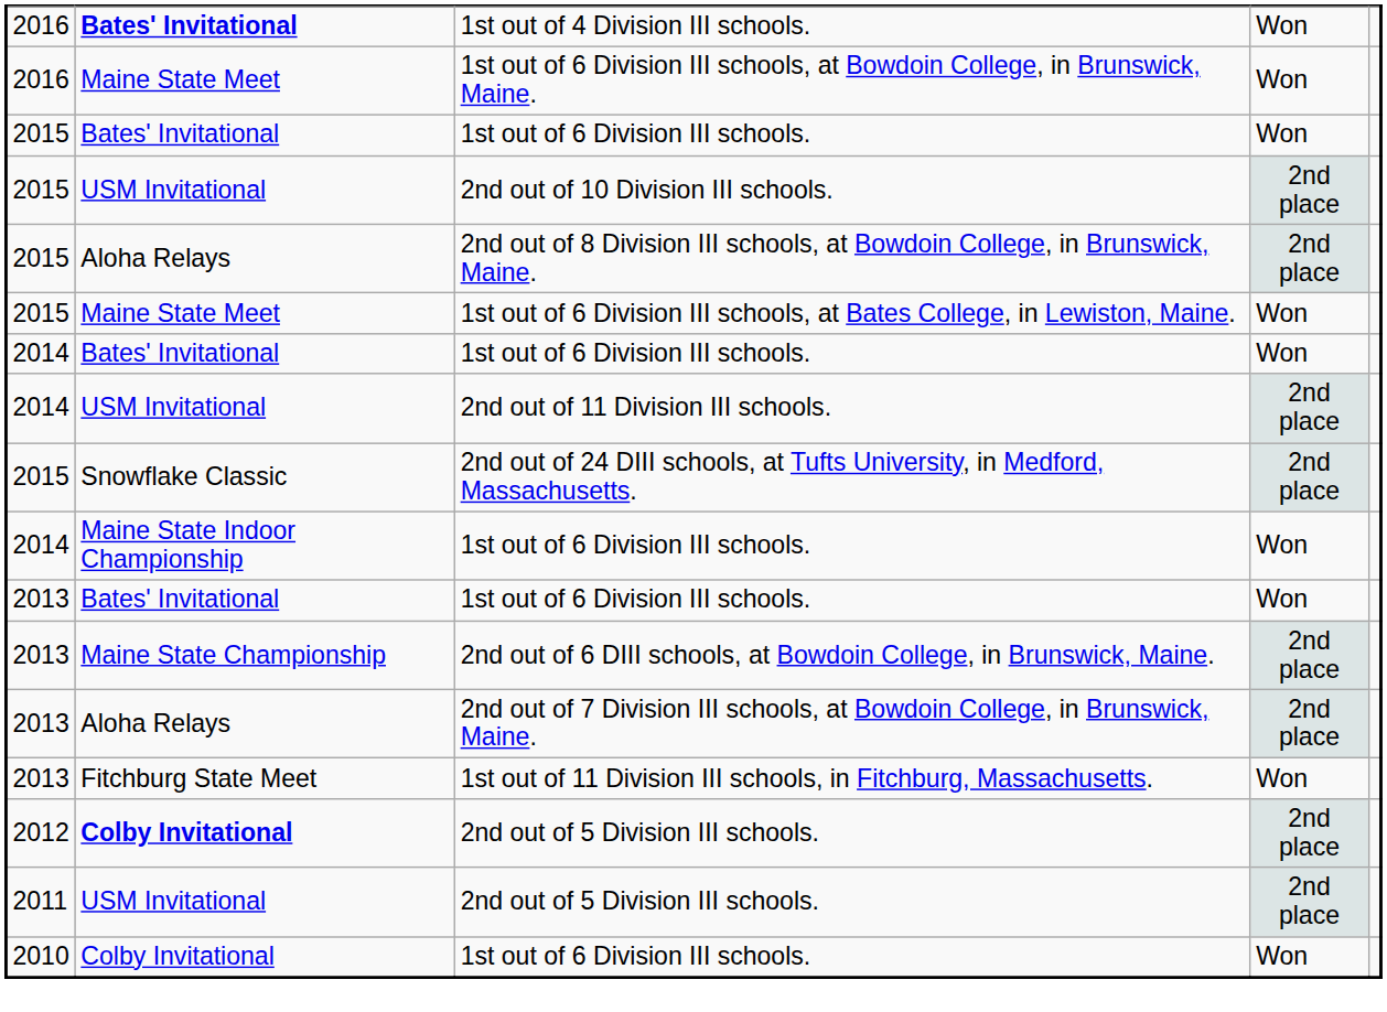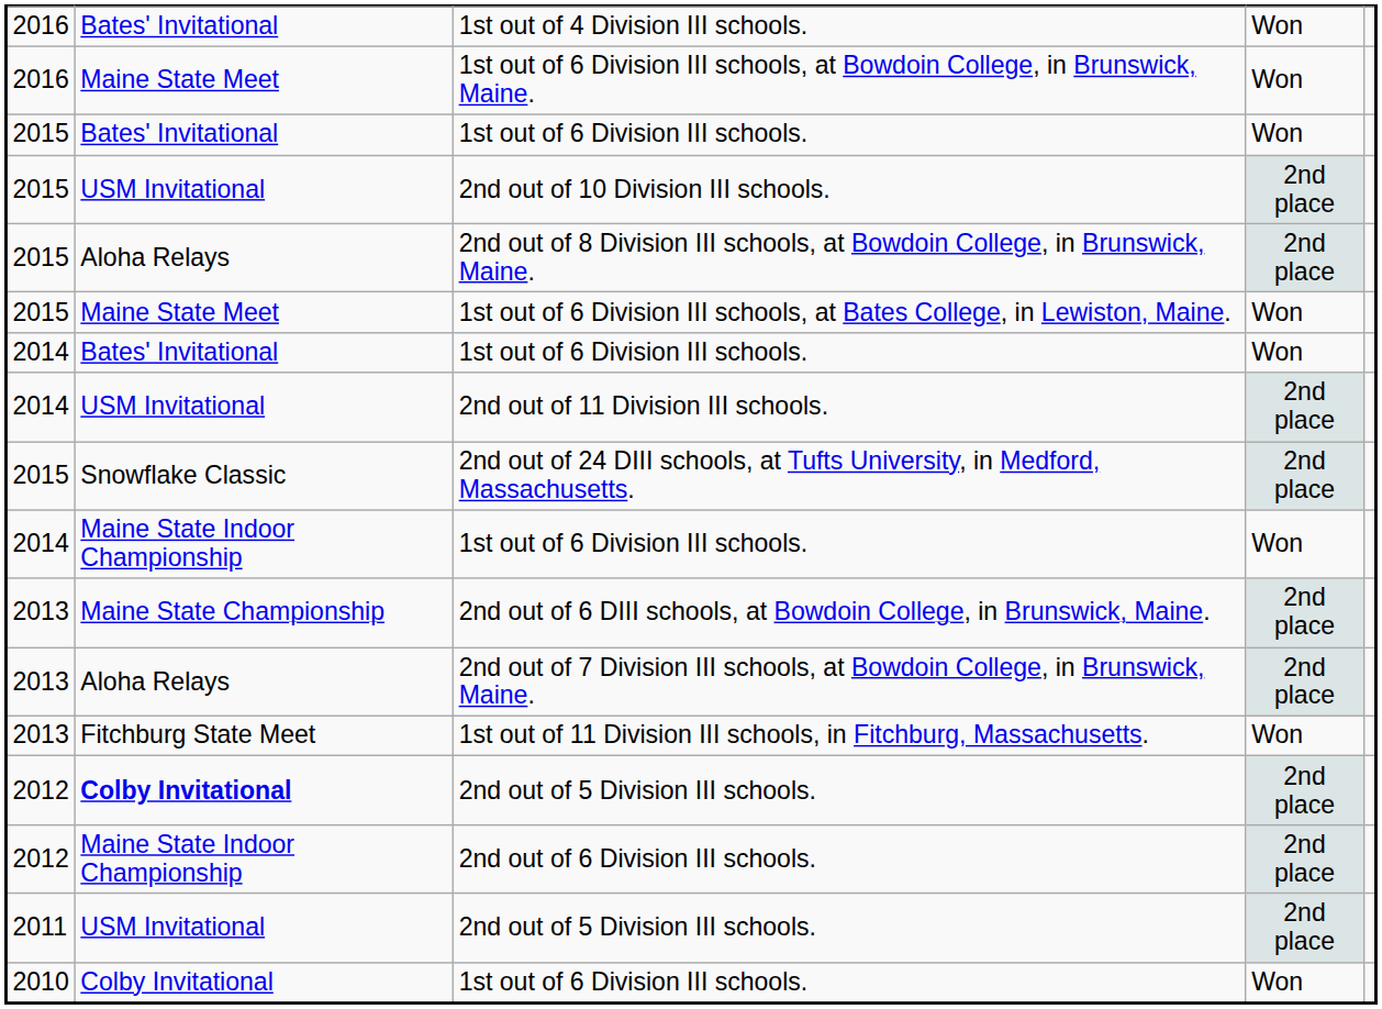 <table class="wikitable sortable" style="margin:0.5em 1em 0.5em 0; border:2px #000000 solid; border-collapse:collapse;" style="text-align:center">
 <tr>
 </tr>
 <tr>
 <td>2016</td>
-<td><strong><a href='#'>Bates' Invitational</a></strong></td>
+<td><a href='#'>Bates' Invitational</a></td>
 <td>1st out of 4 Division III schools.</td>
 <td>Won</td>
 <td></td>
 </tr>
 <tr>
 <td>2016</td>
 <td><a href='#'>Maine State Meet</a></td>
 <td>1st out of 6 Division III schools, at <a href='#'>Bowdoin College</a>, in <a href='#'>Brunswick, Maine</a>.</td>
 <td>Won</td>
 <td></td>
 </tr>
 <tr>
 <td>2015</td>
 <td><a href='#'>Bates' Invitational</a></td>
 <td>1st out of 6 Division III schools.</td>
 <td>Won</td>
 <td></td>
 </tr>
 <tr>
 <td>2015</td>
 <td><a href='#'>USM Invitational</a></td>
 <td>2nd out of 10 Division III schools.</td>
 <td align="center" bgcolor="#DCE5E5">2nd place</td>
 <td></td>
 </tr>
 <tr>
 <td>2015</td>
 <td>Aloha Relays</td>
 <td>2nd out of 8 Division III schools, at <a href='#'>Bowdoin College</a>, in <a href='#'>Brunswick, Maine</a>.</td>
 <td align="center" bgcolor="#DCE5E5">2nd place</td>
 <td></td>
 </tr>
 <tr>
 <td>2015</td>
 <td><a href='#'>Maine State Meet</a></td>
 <td>1st out of 6 Division III schools, at <a href='#'>Bates College</a>, in <a href='#'>Lewiston, Maine</a>.</td>
 <td>Won</td>
 <td></td>
 </tr>
 <tr>
 <td>2014</td>
 <td><a href='#'>Bates' Invitational</a></td>
 <td>1st out of 6 Division III schools.</td>
 <td>Won</td>
 <td></td>
 </tr>
 <tr>
 <td>2014</td>
 <td><a href='#'>USM Invitational</a></td>
 <td>2nd out of 11 Division III schools.</td>
 <td align="center" bgcolor="#DCE5E5">2nd place</td>
 <td></td>
 </tr>
 <tr>
 <td>2015</td>
 <td>Snowflake Classic</td>
 <td>2nd out of 24 DIII schools, at <a href='#'>Tufts University</a>, in <a href='#'>Medford, Massachusetts</a>.</td>
 <td align="center" bgcolor="#DCE5E5">2nd place</td>
 <td></td>
 </tr>
 <tr>
 <td>2014</td>
 <td><a href='#'>Maine State Indoor Championship</a></td>
 <td>1st out of 6 Division III schools.</td>
 <td>Won</td>
 <td></td>
 </tr>
 <tr>
 <td>2013</td>
-<td><a href='#'>Bates' Invitational</a></td>
-<td>1st out of 6 Division III schools.</td>
-<td>Won</td>
-<td></td>
-</tr>
-<tr>
-<td>2013</td>
 <td><a href='#'>Maine State Championship</a></td>
 <td>2nd out of 6 DIII schools, at <a href='#'>Bowdoin College</a>, in <a href='#'>Brunswick, Maine</a>.</td>
 <td align="center" bgcolor="#DCE5E5">2nd place</td>
 <td></td>
 </tr>
 <tr>
 <td>2013</td>
 <td>Aloha Relays</td>
 <td>2nd out of 7 Division III schools, at <a href='#'>Bowdoin College</a>, in <a href='#'>Brunswick, Maine</a>.</td>
 <td align="center" bgcolor="#DCE5E5">2nd place</td>
 <td></td>
 </tr>
 <tr>
 <td>2013</td>
 <td>Fitchburg State Meet</td>
 <td>1st out of 11 Division III schools, in <a href='#'>Fitchburg, Massachusetts</a>.</td>
 <td>Won</td>
 <td></td>
 </tr>
 <tr>
 <td>2012</td>
 <td><strong><a href='#'>Colby Invitational</a></strong></td>
 <td>2nd out of 5 Division III schools.</td>
 <td align="center" bgcolor="#DCE5E5">2nd place</td>
 <td></td>
 </tr>
 <tr>
+<td>2012</td>
+<td><a href='#'>Maine State Indoor Championship</a></td>
+<td>2nd out of 6 Division III schools.</td>
+<td align="center" bgcolor="#DCE5E5">2nd place</td>
+<td></td>
+</tr>
+<tr>
 <td>2011</td>
 <td><a href='#'>USM Invitational</a></td>
 <td>2nd out of 5 Division III schools.</td>
 <td align="center" bgcolor="#DCE5E5">2nd place</td>
 <td></td>
 </tr>
 <tr>
 <td>2010</td>
 <td><a href='#'>Colby Invitational</a></td>
 <td>1st out of 6 Division III schools.</td>
 <td>Won</td>
 <td></td>
 </tr>
 </table>
